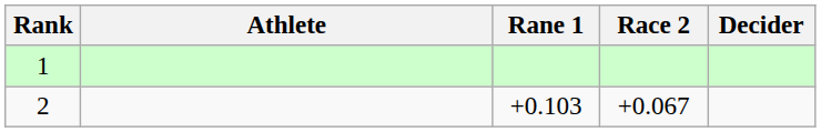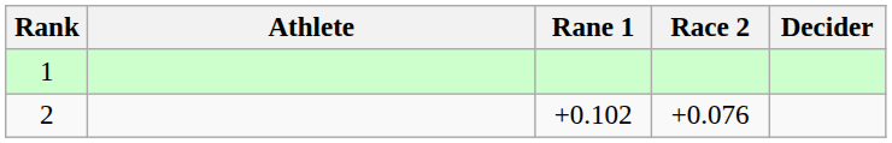 <table class=wikitable style="text-align:center">
 <tr>
 <th width=40>Rank</th>
 <th width=250>Athlete</th>
 <th width=60>Rane 1</th>
 <th width=60>Race 2</th>
 <th width=60>Decider</th>
 </tr>
 <tr bgcolor="ccffcc">
 <td>1</td>
 <td align=left></td>
 <td></td>
 <td></td>
 <td></td>
 </tr>
 <tr>
 <td>2</td>
 <td align=left></td>
-<td>+0.103</td>
-<td>+0.067</td>
+<td>+0.102</td>
+<td>+0.076</td>
 <td></td>
 </tr>
 </table>
